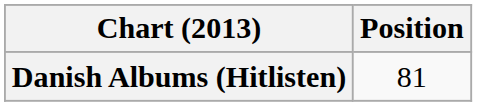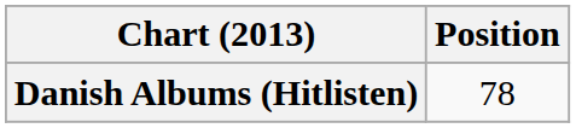 <table class="wikitable plainrowheaders">
 <tr>
 <th scope="col">Chart (2013)</th>
 <th scope="col">Position</th>
 </tr>
 <tr>
 <th scope="row">Danish Albums (Hitlisten)</th>
-<td style="text-align:center;">81</td>
+<td style="text-align:center;">78</td>
 </tr>
 </table>
